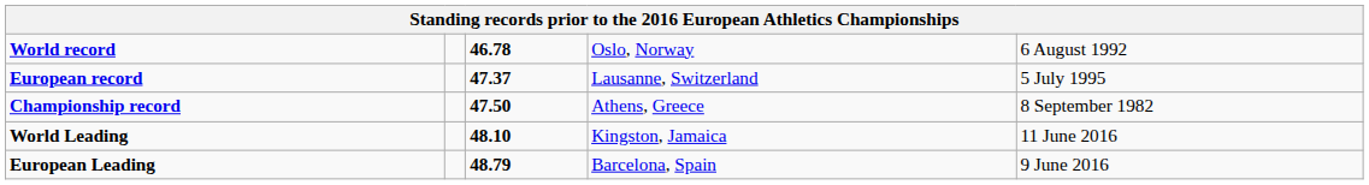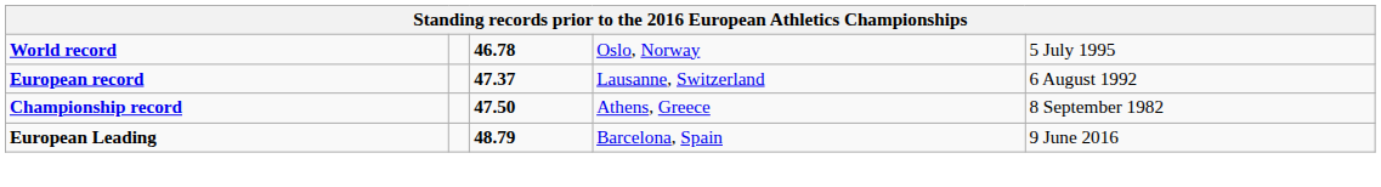 <table class="wikitable" width=75%>
 <tr>
 <th colspan="5">Standing records prior to the 2016 European Athletics Championships</th>
 </tr>
 <tr>
 <td><strong><a href='#'>World record</a></strong></td>
 <td></td>
 <td><strong>46.78</strong></td>
 <td><a href='#'>Oslo</a>, <a href='#'>Norway</a></td>
-<td>6 August 1992</td>
+<td>5 July 1995</td>
 </tr>
 <tr>
 <td><strong><a href='#'>European record</a></strong></td>
 <td></td>
 <td><strong>47.37</strong></td>
 <td><a href='#'>Lausanne</a>, <a href='#'>Switzerland</a></td>
-<td>5 July 1995</td>
+<td>6 August 1992</td>
 </tr>
 <tr>
 <td><strong><a href='#'>Championship record</a></strong></td>
 <td></td>
 <td><strong>47.50</strong></td>
 <td><a href='#'>Athens</a>, <a href='#'>Greece</a></td>
 <td>8 September 1982</td>
 </tr>
 <tr>
-<td><strong>World Leading</strong></td>
-<td></td>
-<td><strong>48.10</strong></td>
-<td><a href='#'>Kingston</a>, <a href='#'>Jamaica</a></td>
-<td>11 June 2016</td>
-</tr>
-<tr>
 <td><strong>European Leading</strong></td>
 <td></td>
 <td><strong>48.79</strong></td>
 <td><a href='#'>Barcelona</a>, <a href='#'>Spain</a></td>
 <td>9 June 2016</td>
 </tr>
 </table>
